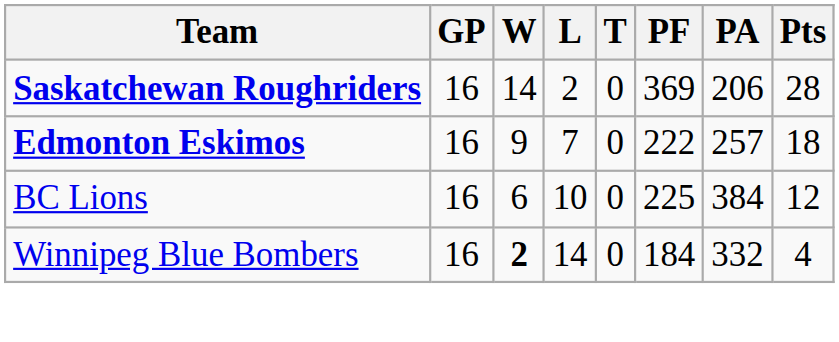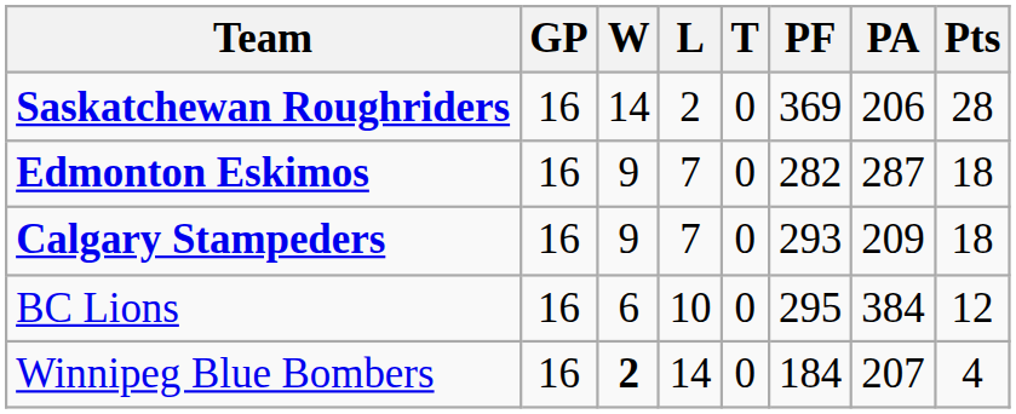 <table class="wikitable" valign="top">
 <tr>
 <th>Team</th>
 <th>GP</th>
 <th>W</th>
 <th>L</th>
 <th>T</th>
 <th>PF</th>
 <th>PA</th>
 <th>Pts</th>
 </tr>
 <tr align="center">
 <td align="left"><strong><a href='#'>Saskatchewan Roughriders</a></strong></td>
 <td>16</td>
 <td>14</td>
 <td>2</td>
 <td>0</td>
 <td>369</td>
 <td>206</td>
 <td>28</td>
 </tr>
 <tr align="center">
 <td align="left"><strong><a href='#'>Edmonton Eskimos</a></strong></td>
 <td>16</td>
 <td>9</td>
 <td>7</td>
 <td>0</td>
-<td>222</td>
-<td>257</td>
+<td>282</td>
+<td>287</td>
+<td>18</td>
+</tr>
+<tr align="center">
+<td align="left"><strong><a href='#'>Calgary Stampeders</a></strong></td>
+<td>16</td>
+<td>9</td>
+<td>7</td>
+<td>0</td>
+<td>293</td>
+<td>209</td>
 <td>18</td>
 </tr>
 <tr align="center">
 <td align="left"><a href='#'>BC Lions</a></td>
 <td>16</td>
 <td>6</td>
 <td>10</td>
 <td>0</td>
-<td>225</td>
+<td>295</td>
 <td>384</td>
 <td>12</td>
 </tr>
 <tr align="center">
 <td align="left"><a href='#'>Winnipeg Blue Bombers</a></td>
 <td>16</td>
 <td><strong>2</strong></td>
 <td>14</td>
 <td>0</td>
 <td>184</td>
-<td>332</td>
+<td>207</td>
 <td>4</td>
 </tr>
 </table>
